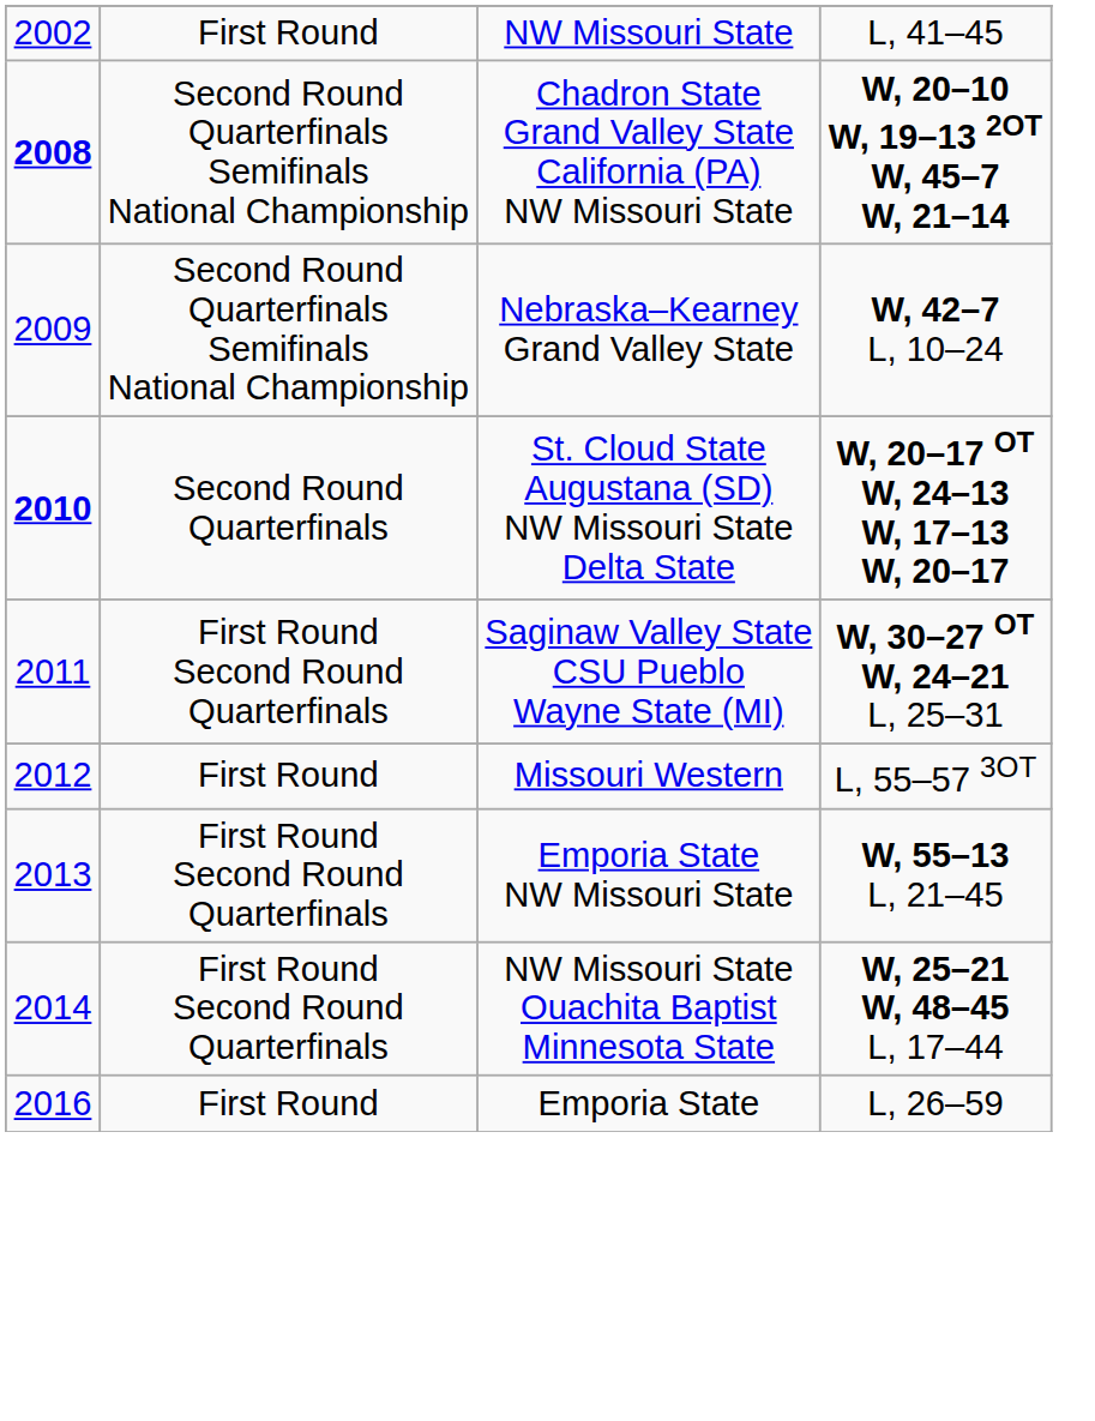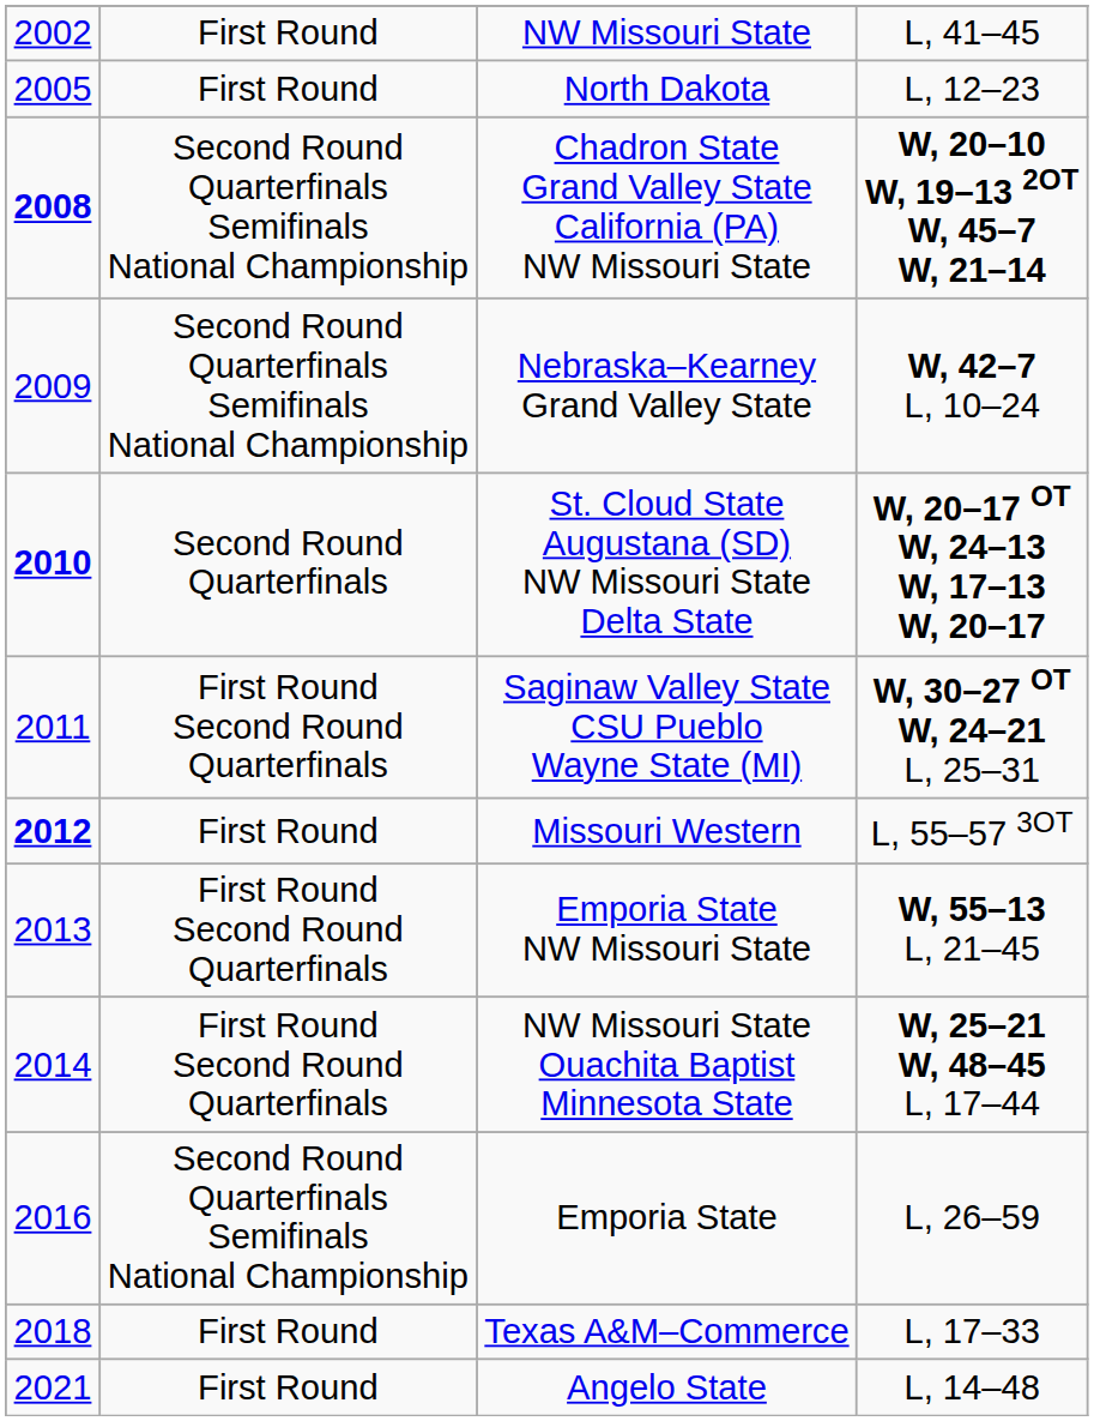 <table class="wikitable">
 <tr>
 </tr>
 <tr align="center">
 <td><a href='#'>2002</a></td>
 <td>First Round</td>
 <td><a href='#'>NW Missouri State</a></td>
 <td>L, 41–45</td>
+</tr>
+<tr align="center">
+<td><a href='#'>2005</a></td>
+<td>First Round</td>
+<td><a href='#'>North Dakota</a></td>
+<td>L, 12–23</td>
 </tr>
 <tr align="center">
 <td><strong><a href='#'>2008</a></strong></td>
 <td>Second Round<br>Quarterfinals<br>Semifinals<br>National Championship</td>
 <td><a href='#'>Chadron State</a><br><a href='#'>Grand Valley State</a><br><a href='#'>California (PA)</a><br>NW Missouri State</td>
 <td><strong>W, 20–10</strong><br><strong>W, 19–13 <sup>2OT</sup></strong><br><strong>W, 45–7</strong><br><strong>W, 21–14</strong></td>
 </tr>
 <tr align="center">
 <td><a href='#'>2009</a></td>
 <td>Second Round<br>Quarterfinals<br>Semifinals<br>National Championship</td>
 <td><a href='#'>Nebraska–Kearney</a><br>Grand Valley State</td>
 <td><strong>W, 42–7</strong><br>L, 10–24</td>
 </tr>
 <tr align="center">
 <td><strong><a href='#'>2010</a></strong></td>
 <td>Second Round<br>Quarterfinals</td>
 <td><a href='#'>St. Cloud State</a><br><a href='#'>Augustana (SD)</a><br>NW Missouri State<br><a href='#'>Delta State</a></td>
 <td><strong>W, 20–17 <sup>OT</sup></strong><br><strong>W, 24–13</strong><br><strong>W, 17–13</strong><br><strong>W, 20–17</strong></td>
 </tr>
 <tr align="center">
 <td><a href='#'>2011</a></td>
 <td>First Round<br>Second Round<br>Quarterfinals</td>
 <td><a href='#'>Saginaw Valley State</a><br><a href='#'>CSU Pueblo</a><br><a href='#'>Wayne State (MI)</a></td>
 <td><strong>W, 30–27 <sup>OT</sup></strong><br><strong>W, 24–21</strong><br>L, 25–31</td>
 </tr>
 <tr align="center">
-<td><a href='#'>2012</a></td>
+<td><strong><a href='#'>2012</a></strong></td>
 <td>First Round</td>
 <td><a href='#'>Missouri Western</a></td>
 <td>L, 55–57 <sup>3OT</sup></td>
 </tr>
 <tr align="center">
 <td><a href='#'>2013</a></td>
 <td>First Round<br>Second Round<br>Quarterfinals</td>
 <td><a href='#'>Emporia State</a><br>NW Missouri State</td>
 <td><strong>W, 55–13</strong><br>L, 21–45</td>
 </tr>
 <tr align="center">
 <td><a href='#'>2014</a></td>
 <td>First Round<br>Second Round<br>Quarterfinals</td>
 <td>NW Missouri State<br><a href='#'>Ouachita Baptist</a><br><a href='#'>Minnesota State</a></td>
 <td><strong>W, 25–21</strong><br><strong>W, 48–45</strong><br>L, 17–44</td>
 </tr>
 <tr align="center">
 <td><a href='#'>2016</a></td>
-<td>First Round</td>
+<td>Second Round<br>Quarterfinals<br>Semifinals<br>National Championship</td>
 <td>Emporia State</td>
 <td>L, 26–59</td>
 </tr>
+<tr align="center">
+<td><a href='#'>2018</a></td>
+<td>First Round</td>
+<td><a href='#'>Texas A&M–Commerce</a></td>
+<td>L, 17–33</td>
+</tr>
+<tr align="center">
+<td><a href='#'>2021</a></td>
+<td>First Round</td>
+<td><a href='#'>Angelo State</a></td>
+<td>L, 14–48</td>
+</tr>
 </table>
